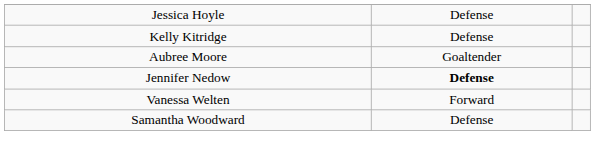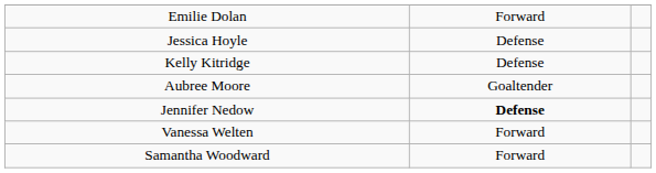 <table class="wikitable" width="80%">
 <tr align="center">
+</tr>
+<tr align="center" bgcolor="">
+<td>Emilie Dolan</td>
+<td>Forward</td>
+<td></td>
 </tr>
 <tr align="center" bgcolor="">
 <td>Jessica Hoyle</td>
 <td>Defense</td>
 <td></td>
 </tr>
 <tr align="center" bgcolor="">
 <td>Kelly Kitridge</td>
 <td>Defense</td>
 <td></td>
 </tr>
 <tr align="center" bgcolor="">
 <td>Aubree Moore</td>
 <td>Goaltender</td>
 <td></td>
 </tr>
 <tr align="center" bgcolor="">
 <td>Jennifer Nedow</td>
 <td><strong>Defense</strong></td>
 <td></td>
 </tr>
 <tr align="center" bgcolor="">
 <td>Vanessa Welten</td>
 <td>Forward</td>
 <td></td>
 </tr>
 <tr align="center" bgcolor="">
 <td>Samantha Woodward</td>
-<td>Defense</td>
+<td>Forward</td>
 <td></td>
 </tr>
 </table>
